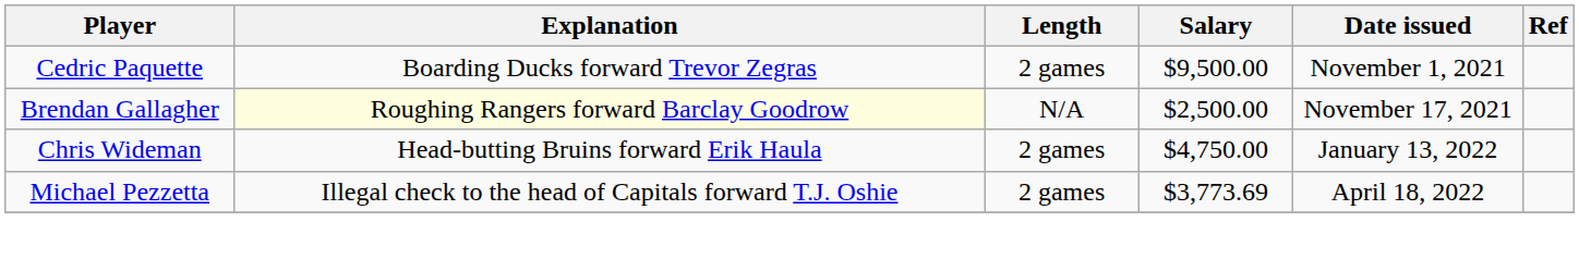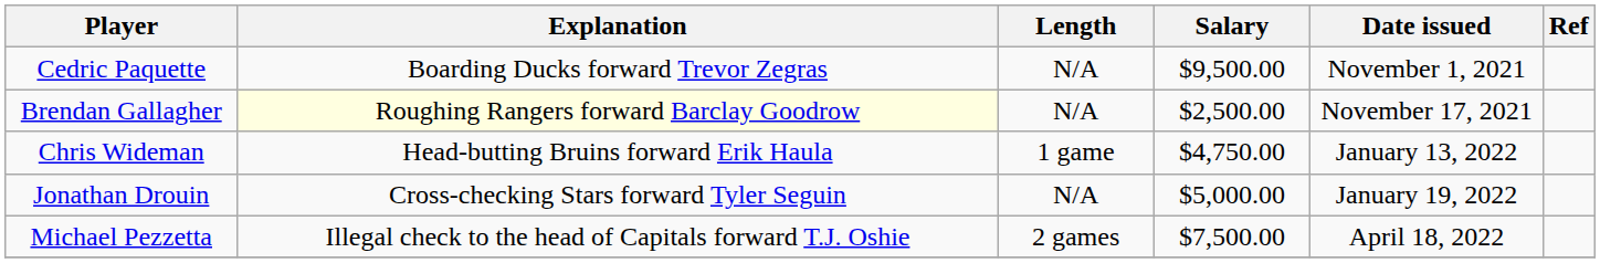 <table class="wikitable" style="width:60em; text-align:center;">
 <tr>
 <th style="width:15%;">Player</th>
 <th style="width:50%;">Explanation</th>
 <th style="width:10%;">Length</th>
 <th style="width:10%;">Salary</th>
 <th style="width:15%;">Date issued</th>
 <th>Ref</th>
 </tr>
 <tr>
 <td><a href='#'>Cedric Paquette</a></td>
 <td>Boarding Ducks forward <a href='#'>Trevor Zegras</a></td>
-<td>2 games</td>
+<td>N/A</td>
 <td>$9,500.00</td>
 <td>November 1, 2021</td>
 <td></td>
 </tr>
 <tr>
 <td><a href='#'>Brendan Gallagher</a></td>
 <td style="background: lightyellow;">Roughing Rangers forward <a href='#'>Barclay Goodrow</a></td>
 <td>N/A</td>
 <td>$2,500.00</td>
 <td>November 17, 2021</td>
 <td></td>
 </tr>
 <tr>
 <td><a href='#'>Chris Wideman</a></td>
 <td>Head-butting Bruins forward <a href='#'>Erik Haula</a></td>
-<td>2 games</td>
+<td>1 game</td>
 <td>$4,750.00</td>
 <td>January 13, 2022</td>
+<td></td>
+</tr>
+<tr>
+<td><a href='#'>Jonathan Drouin</a></td>
+<td>Cross-checking Stars forward <a href='#'>Tyler Seguin</a></td>
+<td>N/A</td>
+<td>$5,000.00</td>
+<td>January 19, 2022</td>
 <td></td>
 </tr>
 <tr>
 <td><a href='#'>Michael Pezzetta</a></td>
 <td>Illegal check to the head of Capitals forward <a href='#'>T.J. Oshie</a></td>
 <td>2 games</td>
-<td>$3,773.69</td>
+<td>$7,500.00</td>
 <td>April 18, 2022</td>
 <td></td>
 </tr>
 <tr>
 </tr>
 </table>
